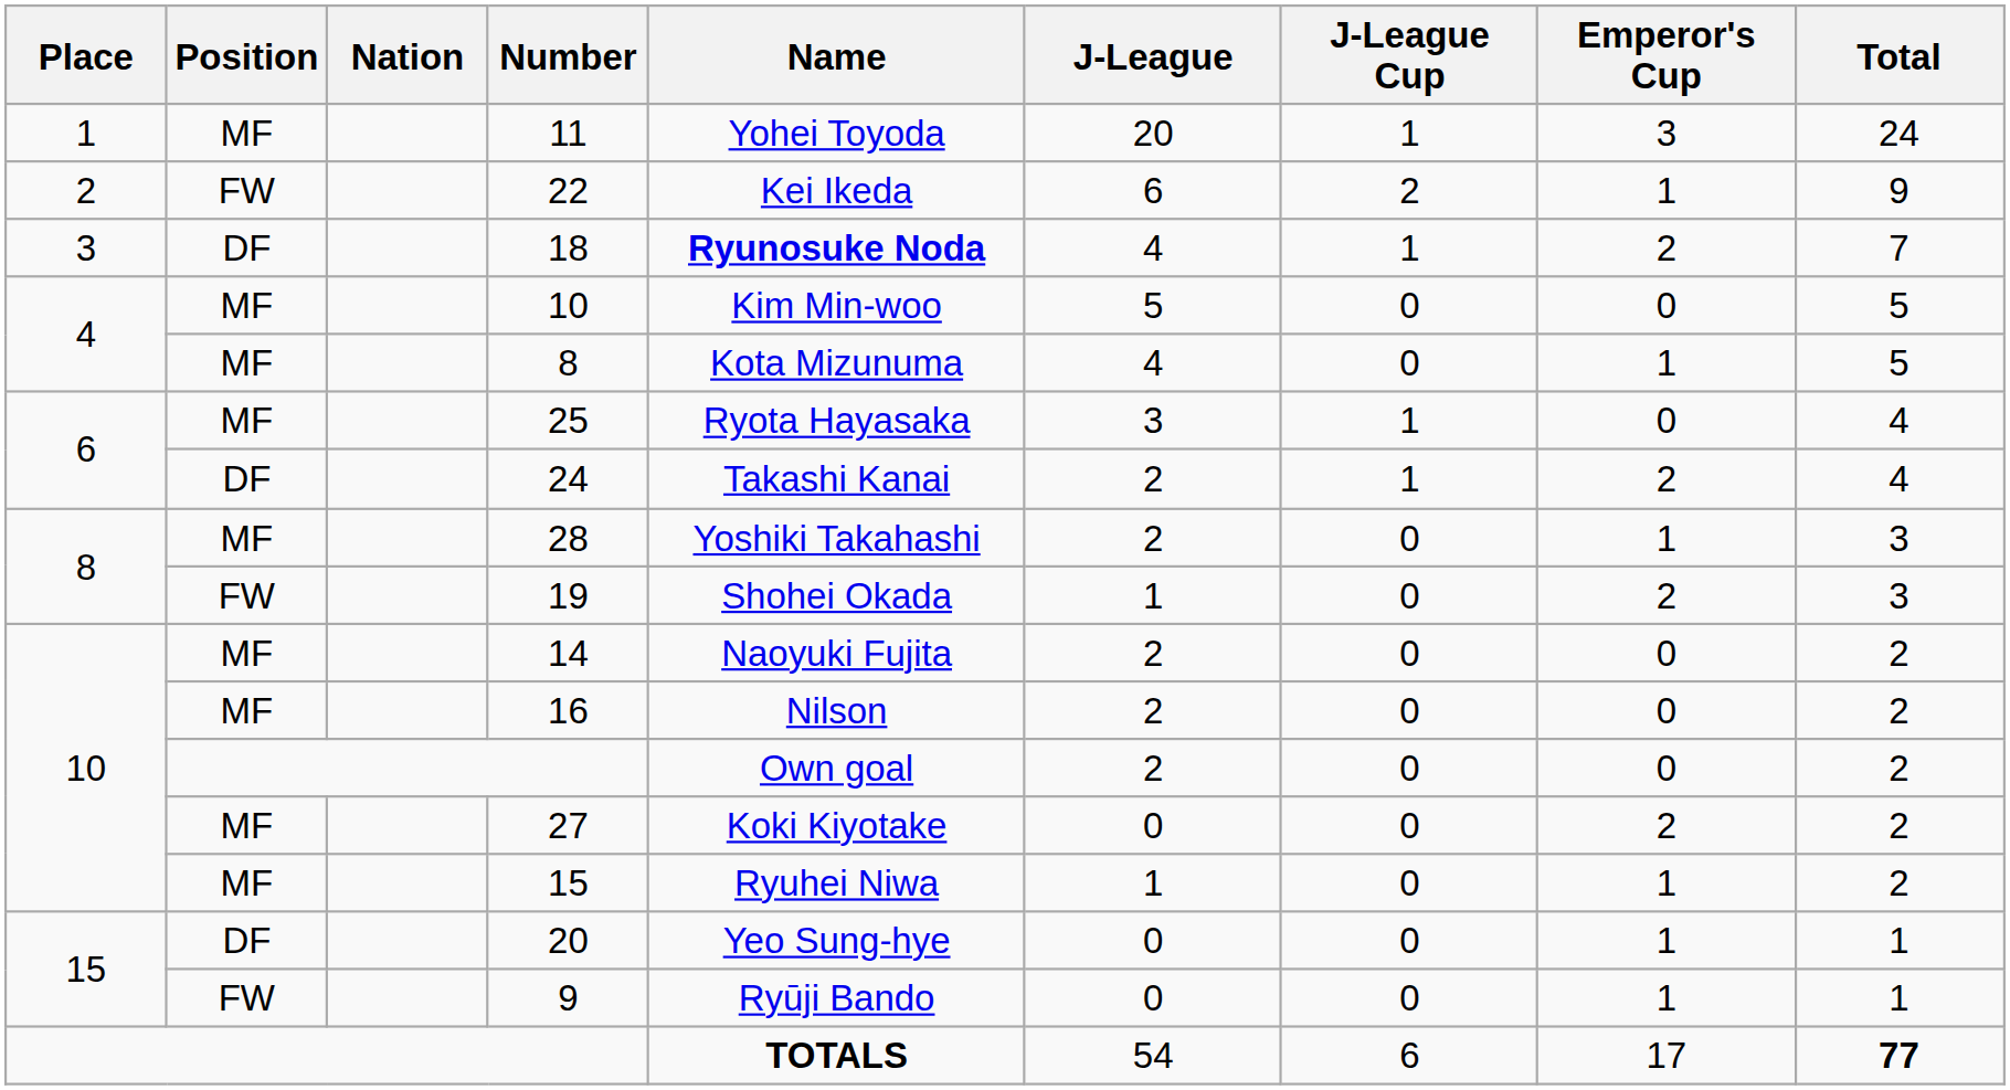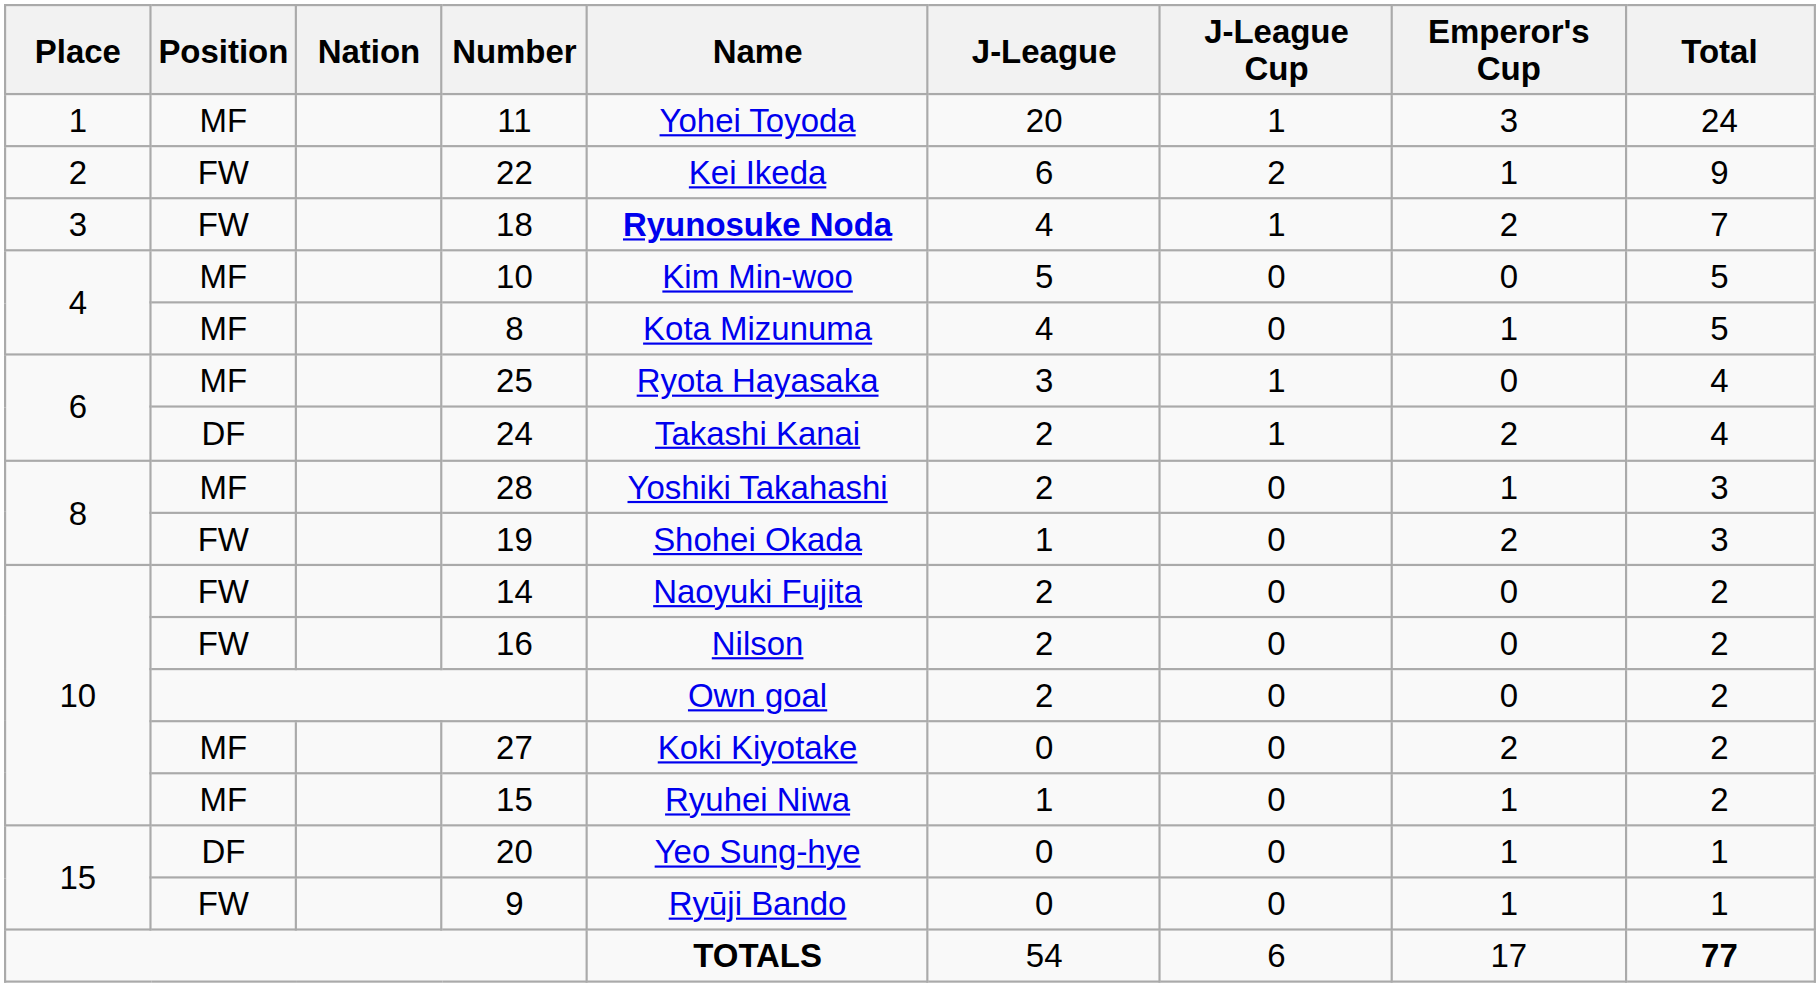 <table class="wikitable" style="font-size: 95%; text-align: center;">
 <tr>
 <th width=60>Place</th>
 <th width=60>Position</th>
 <th width=60>Nation</th>
 <th width=60>Number</th>
 <th width=150>Name</th>
 <th width=100>J-League</th>
 <th width=100>J-League Cup</th>
 <th width=100>Emperor's Cup</th>
 <th width=80><strong>Total</strong></th>
 </tr>
 <tr>
 <td>1</td>
 <td>MF</td>
 <td></td>
 <td>11</td>
 <td><a href='#'>Yohei Toyoda</a></td>
 <td>20</td>
 <td>1</td>
 <td>3</td>
 <td>24</td>
 </tr>
 <tr>
 <td>2</td>
 <td>FW</td>
 <td></td>
 <td>22</td>
 <td><a href='#'>Kei Ikeda</a></td>
 <td>6</td>
 <td>2</td>
 <td>1</td>
 <td>9</td>
 </tr>
 <tr>
 <td>3</td>
-<td>DF</td>
+<td>FW</td>
 <td></td>
 <td>18</td>
 <td><strong><a href='#'>Ryunosuke Noda</a></strong></td>
 <td>4</td>
 <td>1</td>
 <td>2</td>
 <td>7</td>
 </tr>
 <tr>
 <td rowspan="2">4</td>
 <td>MF</td>
 <td></td>
 <td>10</td>
 <td><a href='#'>Kim Min-woo</a></td>
 <td>5</td>
 <td>0</td>
 <td>0</td>
 <td>5</td>
 </tr>
 <tr>
 <td>MF</td>
 <td></td>
 <td>8</td>
 <td><a href='#'>Kota Mizunuma</a></td>
 <td>4</td>
 <td>0</td>
 <td>1</td>
 <td>5</td>
 </tr>
 <tr>
 <td rowspan="2">6</td>
 <td>MF</td>
 <td></td>
 <td>25</td>
 <td><a href='#'>Ryota Hayasaka</a></td>
 <td>3</td>
 <td>1</td>
 <td>0</td>
 <td>4</td>
 </tr>
 <tr>
 <td>DF</td>
 <td></td>
 <td>24</td>
 <td><a href='#'>Takashi Kanai</a></td>
 <td>2</td>
 <td>1</td>
 <td>2</td>
 <td>4</td>
 </tr>
 <tr>
 <td rowspan="2">8</td>
 <td>MF</td>
 <td></td>
 <td>28</td>
 <td><a href='#'>Yoshiki Takahashi</a></td>
 <td>2</td>
 <td>0</td>
 <td>1</td>
 <td>3</td>
 </tr>
 <tr>
 <td>FW</td>
 <td></td>
 <td>19</td>
 <td><a href='#'>Shohei Okada</a></td>
 <td>1</td>
 <td>0</td>
 <td>2</td>
 <td>3</td>
 </tr>
 <tr>
 <td rowspan="5">10</td>
-<td>MF</td>
+<td>FW</td>
 <td></td>
 <td>14</td>
 <td><a href='#'>Naoyuki Fujita</a></td>
 <td>2</td>
 <td>0</td>
 <td>0</td>
 <td>2</td>
 </tr>
 <tr>
-<td>MF</td>
+<td>FW</td>
 <td></td>
 <td>16</td>
 <td><a href='#'>Nilson</a></td>
 <td>2</td>
 <td>0</td>
 <td>0</td>
 <td>2</td>
 </tr>
 <tr>
 <td colspan="3"></td>
 <td><a href='#'>Own goal</a></td>
 <td>2</td>
 <td>0</td>
 <td>0</td>
 <td>2</td>
 </tr>
 <tr>
 <td>MF</td>
 <td></td>
 <td>27</td>
 <td><a href='#'>Koki Kiyotake</a></td>
 <td>0</td>
 <td>0</td>
 <td>2</td>
 <td>2</td>
 </tr>
 <tr>
 <td>MF</td>
 <td></td>
 <td>15</td>
 <td><a href='#'>Ryuhei Niwa</a></td>
 <td>1</td>
 <td>0</td>
 <td>1</td>
 <td>2</td>
 </tr>
 <tr>
 <td rowspan="2">15</td>
 <td>DF</td>
 <td></td>
 <td>20</td>
 <td><a href='#'>Yeo Sung-hye</a></td>
 <td>0</td>
 <td>0</td>
 <td>1</td>
 <td>1</td>
 </tr>
 <tr>
 <td>FW</td>
 <td></td>
 <td>9</td>
 <td><a href='#'>Ryūji Bando</a></td>
 <td>0</td>
 <td>0</td>
 <td>1</td>
 <td>1</td>
 </tr>
 <tr>
 <td colspan="4"></td>
 <td><strong>TOTALS</strong></td>
 <td>54</td>
 <td>6</td>
 <td>17</td>
 <td><strong>77</strong></td>
 </tr>
 </table>
